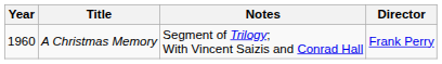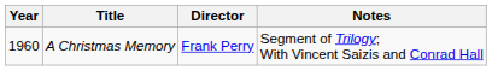 <table class="wikitable">
 <tr>
 <th>Year</th>
 <th>Title</th>
+<th>Director</th>
 <th>Notes</th>
-<th>Director</th>
 </tr>
 <tr>
 <td>1960</td>
 <td><em>A Christmas Memory</em></td>
+<td><a href='#'>Frank Perry</a></td>
 <td>Segment of <em><a href='#'>Trilogy</a></em>;<br>With Vincent Saizis and <a href='#'>Conrad Hall</a></td>
-<td><a href='#'>Frank Perry</a></td>
 </tr>
 </table>
